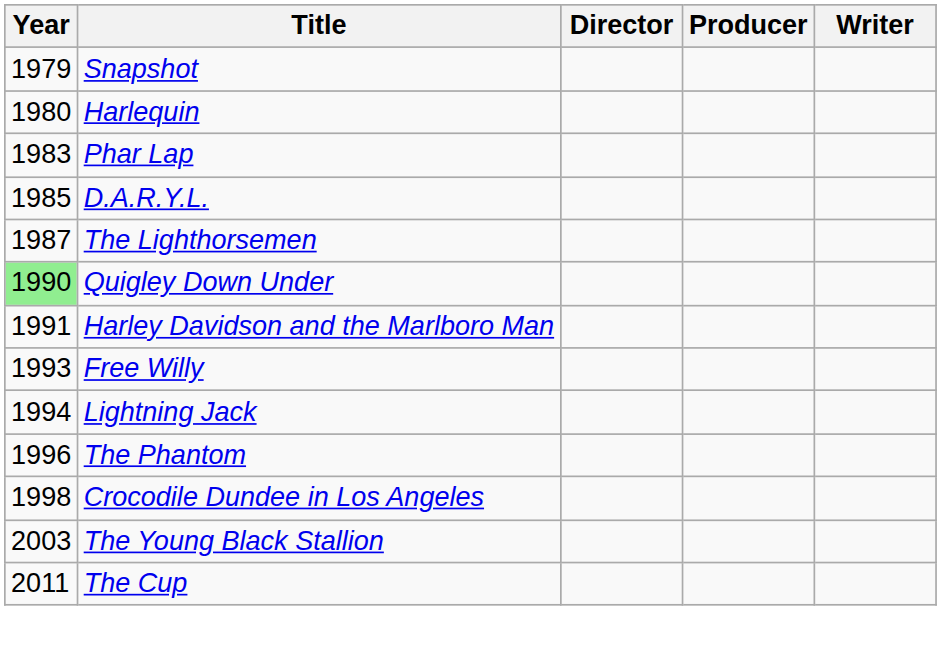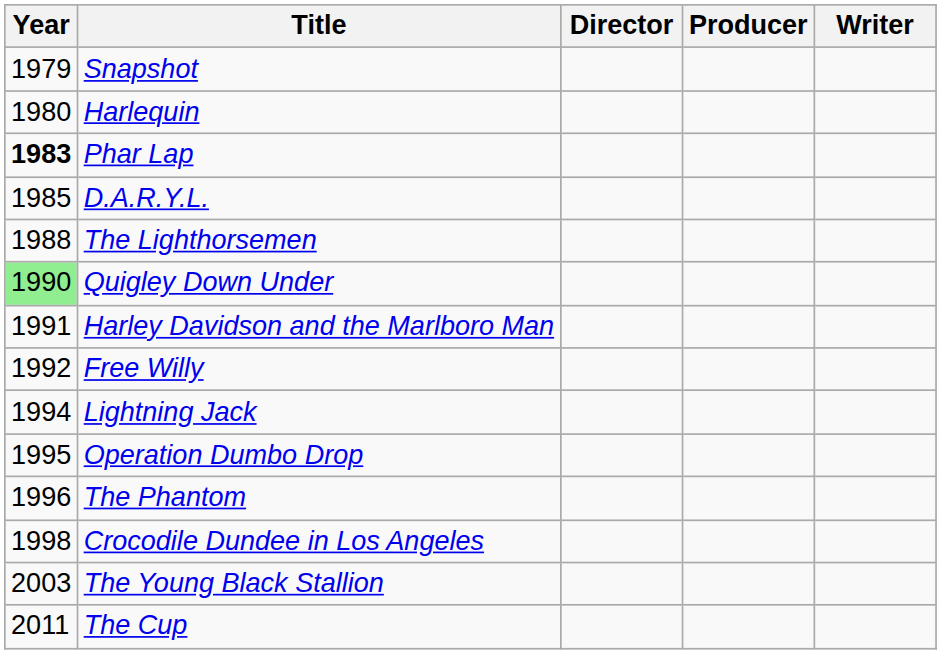 <table class="wikitable">
 <tr>
 <th>Year</th>
 <th>Title</th>
 <th width=65>Director</th>
 <th width=65>Producer</th>
 <th width=65>Writer</th>
 </tr>
 <tr>
 <td>1979</td>
 <td><em><a href='#'>Snapshot</a></em></td>
 <td></td>
 <td></td>
 <td></td>
 </tr>
 <tr>
 <td>1980</td>
 <td><em><a href='#'>Harlequin</a></em></td>
 <td></td>
 <td></td>
 <td></td>
 </tr>
 <tr>
-<td>1983</td>
+<td><strong>1983</strong></td>
 <td><em><a href='#'>Phar Lap</a></em></td>
 <td></td>
 <td></td>
 <td></td>
 </tr>
 <tr>
 <td>1985</td>
 <td><em><a href='#'>D.A.R.Y.L.</a></em></td>
 <td></td>
 <td></td>
 <td></td>
 </tr>
 <tr>
-<td>1987</td>
+<td>1988</td>
 <td><em><a href='#'>The Lighthorsemen</a></em></td>
 <td></td>
 <td></td>
 <td></td>
 </tr>
 <tr>
 <td style="background: lightgreen;">1990</td>
 <td><em><a href='#'>Quigley Down Under</a></em></td>
 <td></td>
 <td></td>
 <td></td>
 </tr>
 <tr>
 <td>1991</td>
 <td><em><a href='#'>Harley Davidson and the Marlboro Man</a></em></td>
 <td></td>
 <td></td>
 <td></td>
 </tr>
 <tr>
-<td>1993</td>
+<td>1992</td>
 <td><em><a href='#'>Free Willy</a></em></td>
 <td></td>
 <td></td>
 <td></td>
 </tr>
 <tr>
 <td>1994</td>
 <td><em><a href='#'>Lightning Jack</a></em></td>
+<td></td>
+<td></td>
+<td></td>
+</tr>
+<tr>
+<td>1995</td>
+<td><em><a href='#'>Operation Dumbo Drop</a></em></td>
 <td></td>
 <td></td>
 <td></td>
 </tr>
 <tr>
 <td>1996</td>
 <td><em><a href='#'>The Phantom</a></em></td>
 <td></td>
 <td></td>
 <td></td>
 </tr>
 <tr>
 <td>1998</td>
 <td><em><a href='#'>Crocodile Dundee in Los Angeles</a></em></td>
 <td></td>
 <td></td>
 <td></td>
 </tr>
 <tr>
 <td>2003</td>
 <td><em><a href='#'>The Young Black Stallion</a></em></td>
 <td></td>
 <td></td>
 <td></td>
 </tr>
 <tr>
 <td>2011</td>
 <td><em><a href='#'>The Cup</a></em></td>
 <td></td>
 <td></td>
 <td></td>
 </tr>
 </table>
